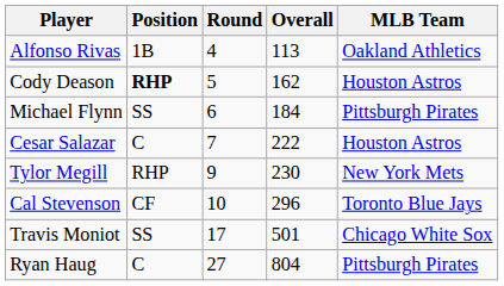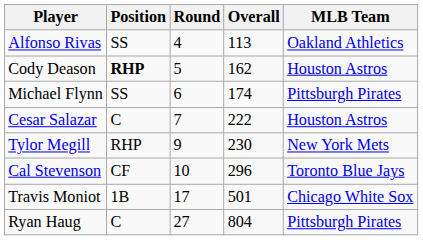 <table class="wikitable">
 <tr>
 <th>Player</th>
 <th>Position</th>
 <th>Round</th>
 <th>Overall</th>
 <th>MLB Team</th>
 </tr>
 <tr>
 <td><a href='#'>Alfonso Rivas</a></td>
-<td>1B</td>
+<td>SS</td>
 <td>4</td>
 <td>113</td>
 <td><a href='#'>Oakland Athletics</a></td>
 </tr>
 <tr>
 <td>Cody Deason</td>
 <td><strong>RHP</strong></td>
 <td>5</td>
 <td>162</td>
 <td><a href='#'>Houston Astros</a></td>
 </tr>
 <tr>
 <td>Michael Flynn</td>
 <td>SS</td>
 <td>6</td>
-<td>184</td>
+<td>174</td>
 <td><a href='#'>Pittsburgh Pirates</a></td>
 </tr>
 <tr>
 <td><a href='#'>Cesar Salazar</a></td>
 <td>C</td>
 <td>7</td>
 <td>222</td>
 <td><a href='#'>Houston Astros</a></td>
 </tr>
 <tr>
 <td><a href='#'>Tylor Megill</a></td>
 <td>RHP</td>
 <td>9</td>
 <td>230</td>
 <td><a href='#'>New York Mets</a></td>
 </tr>
 <tr>
 <td><a href='#'>Cal Stevenson</a></td>
 <td>CF</td>
 <td>10</td>
 <td>296</td>
 <td><a href='#'>Toronto Blue Jays</a></td>
 </tr>
 <tr>
 <td>Travis Moniot</td>
-<td>SS</td>
+<td>1B</td>
 <td>17</td>
 <td>501</td>
 <td><a href='#'>Chicago White Sox</a></td>
 </tr>
 <tr>
 <td>Ryan Haug</td>
 <td>C</td>
 <td>27</td>
 <td>804</td>
 <td><a href='#'>Pittsburgh Pirates</a></td>
 </tr>
 </table>
